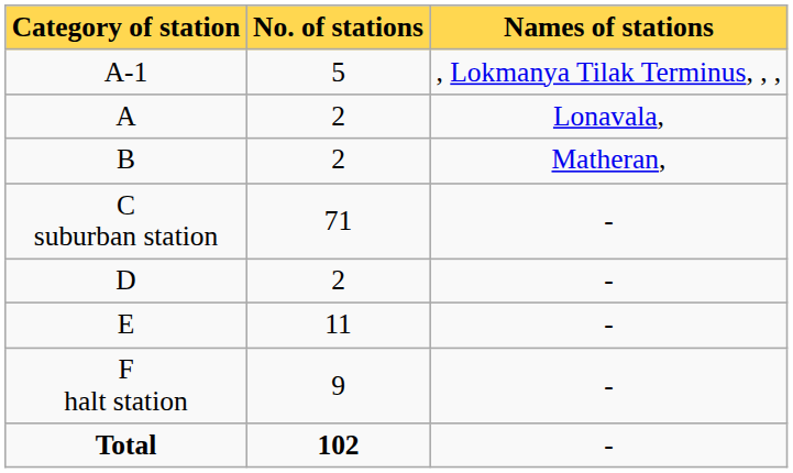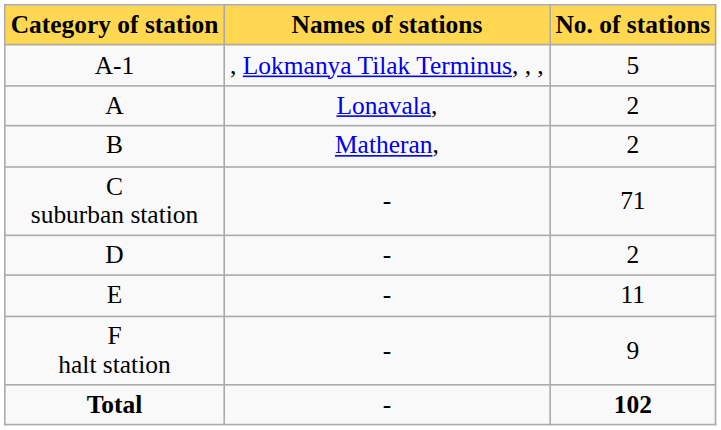 <table class="wikitable sortable">
 <tr>
 <th style="background:#ffd750;">Category of station</th>
+<th style="background:#ffd750;">Names of stations</th>
 <th style="background:#ffd750;">No. of stations</th>
-<th style="background:#ffd750;">Names of stations</th>
 </tr>
 <tr>
 <td style="text-align:center;">A-1</td>
+<td style="text-align:center;">,  <a href='#'>Lokmanya Tilak Terminus</a>, , , </td>
 <td style="text-align:center;">5</td>
-<td style="text-align:center;">,  <a href='#'>Lokmanya Tilak Terminus</a>, , , </td>
 </tr>
 <tr>
 <td style="text-align:center;">A</td>
+<td style="text-align:center;"><a href='#'>Lonavala</a>, </td>
 <td style="text-align:center;">2</td>
-<td style="text-align:center;"><a href='#'>Lonavala</a>, </td>
 </tr>
 <tr>
 <td style="text-align:center;">B</td>
+<td style="text-align:center;"><a href='#'>Matheran</a>, </td>
 <td style="text-align:center;">2</td>
-<td style="text-align:center;"><a href='#'>Matheran</a>, </td>
 </tr>
 <tr>
 <td style="text-align:center;">C<br>suburban station</td>
+<td style="text-align:center;">-</td>
 <td style="text-align:center;">71</td>
-<td style="text-align:center;">-</td>
 </tr>
 <tr>
 <td style="text-align:center;">D</td>
+<td style="text-align:center;">-</td>
 <td style="text-align:center;">2</td>
-<td style="text-align:center;">-</td>
 </tr>
 <tr>
 <td style="text-align:center;">E</td>
+<td style="text-align:center;">-</td>
 <td style="text-align:center;">11</td>
-<td style="text-align:center;">-</td>
 </tr>
 <tr>
 <td style="text-align:center;">F<br>halt station</td>
+<td style="text-align:center;">-</td>
 <td style="text-align:center;">9</td>
-<td style="text-align:center;">-</td>
 </tr>
 <tr>
 <td style="text-align:center;"><strong>Total</strong></td>
+<td style="text-align:center;">-</td>
 <td style="text-align:center;"><strong>102</strong></td>
-<td style="text-align:center;">-</td>
 </tr>
 </table>
